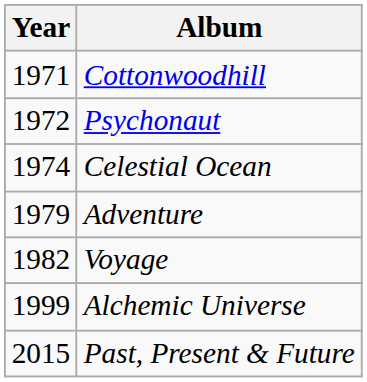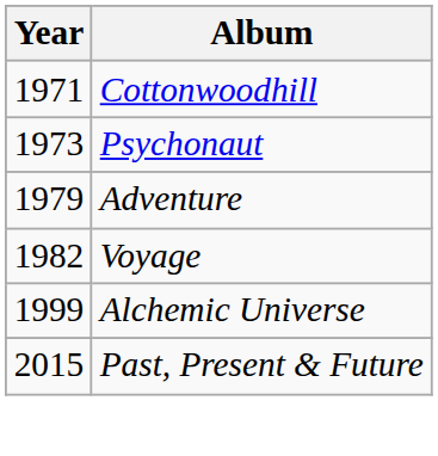 <table class="wikitable">
 <tr>
 <th>Year</th>
 <th>Album</th>
 </tr>
 <tr>
 <td>1971</td>
 <td><em><a href='#'>Cottonwoodhill</a></em></td>
 </tr>
 <tr>
-<td>1972</td>
+<td>1973</td>
 <td><em><a href='#'>Psychonaut</a></em></td>
-</tr>
-<tr>
-<td>1974</td>
-<td><em>Celestial Ocean</em></td>
 </tr>
 <tr>
 <td>1979</td>
 <td><em>Adventure</em></td>
 </tr>
 <tr>
 <td>1982</td>
 <td><em>Voyage</em></td>
 </tr>
 <tr>
 <td>1999</td>
 <td><em>Alchemic Universe</em></td>
 </tr>
 <tr>
 <td>2015</td>
 <td><em>Past, Present & Future</em></td>
 </tr>
 </table>
